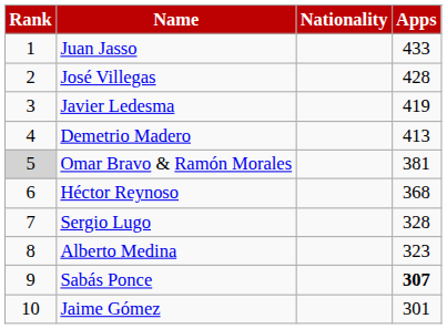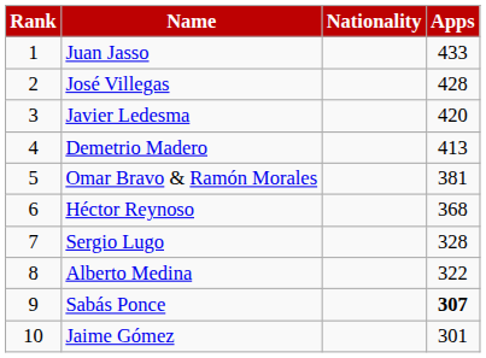 <table class="wikitable" style="text-align: center;">
 <tr>
 </tr>
 <tr>
 <th style="color:#fff; background:#bd0102;">Rank</th>
 <th style="color:#fff; background:#bd0102;">Name</th>
 <th style="color:#fff; background:#bd0102;">Nationality</th>
 <th style="color:#fff; background:#bd0102;">Apps</th>
 </tr>
 <tr>
 <td>1</td>
 <td align="left"><a href='#'>Juan Jasso</a></td>
 <td></td>
 <td>433</td>
 </tr>
 <tr>
 <td>2</td>
 <td align="left"><a href='#'>José Villegas</a></td>
 <td></td>
 <td>428</td>
 </tr>
 <tr>
 <td>3</td>
 <td align="left"><a href='#'>Javier Ledesma</a></td>
 <td></td>
-<td>419</td>
+<td>420</td>
 </tr>
 <tr>
 <td>4</td>
 <td align="left"><a href='#'>Demetrio Madero</a></td>
 <td></td>
 <td>413</td>
 </tr>
 <tr>
-<td style="background: lightgrey;">5</td>
+<td>5</td>
 <td align="left"><a href='#'>Omar Bravo</a> & <a href='#'>Ramón Morales</a></td>
 <td></td>
 <td>381</td>
 </tr>
 <tr>
 <td>6</td>
 <td align="left"><a href='#'>Héctor Reynoso</a></td>
 <td></td>
 <td>368</td>
 </tr>
 <tr>
 <td>7</td>
 <td align="left"><a href='#'>Sergio Lugo</a></td>
 <td></td>
 <td>328</td>
 </tr>
 <tr>
 <td>8</td>
 <td align="left"><a href='#'>Alberto Medina</a></td>
 <td></td>
-<td>323</td>
+<td>322</td>
 </tr>
 <tr>
 <td>9</td>
 <td align="left"><a href='#'>Sabás Ponce</a></td>
 <td></td>
 <td><strong>307</strong></td>
 </tr>
 <tr>
 <td>10</td>
 <td align="left"><a href='#'>Jaime Gómez</a></td>
 <td></td>
 <td>301</td>
 </tr>
 </table>
